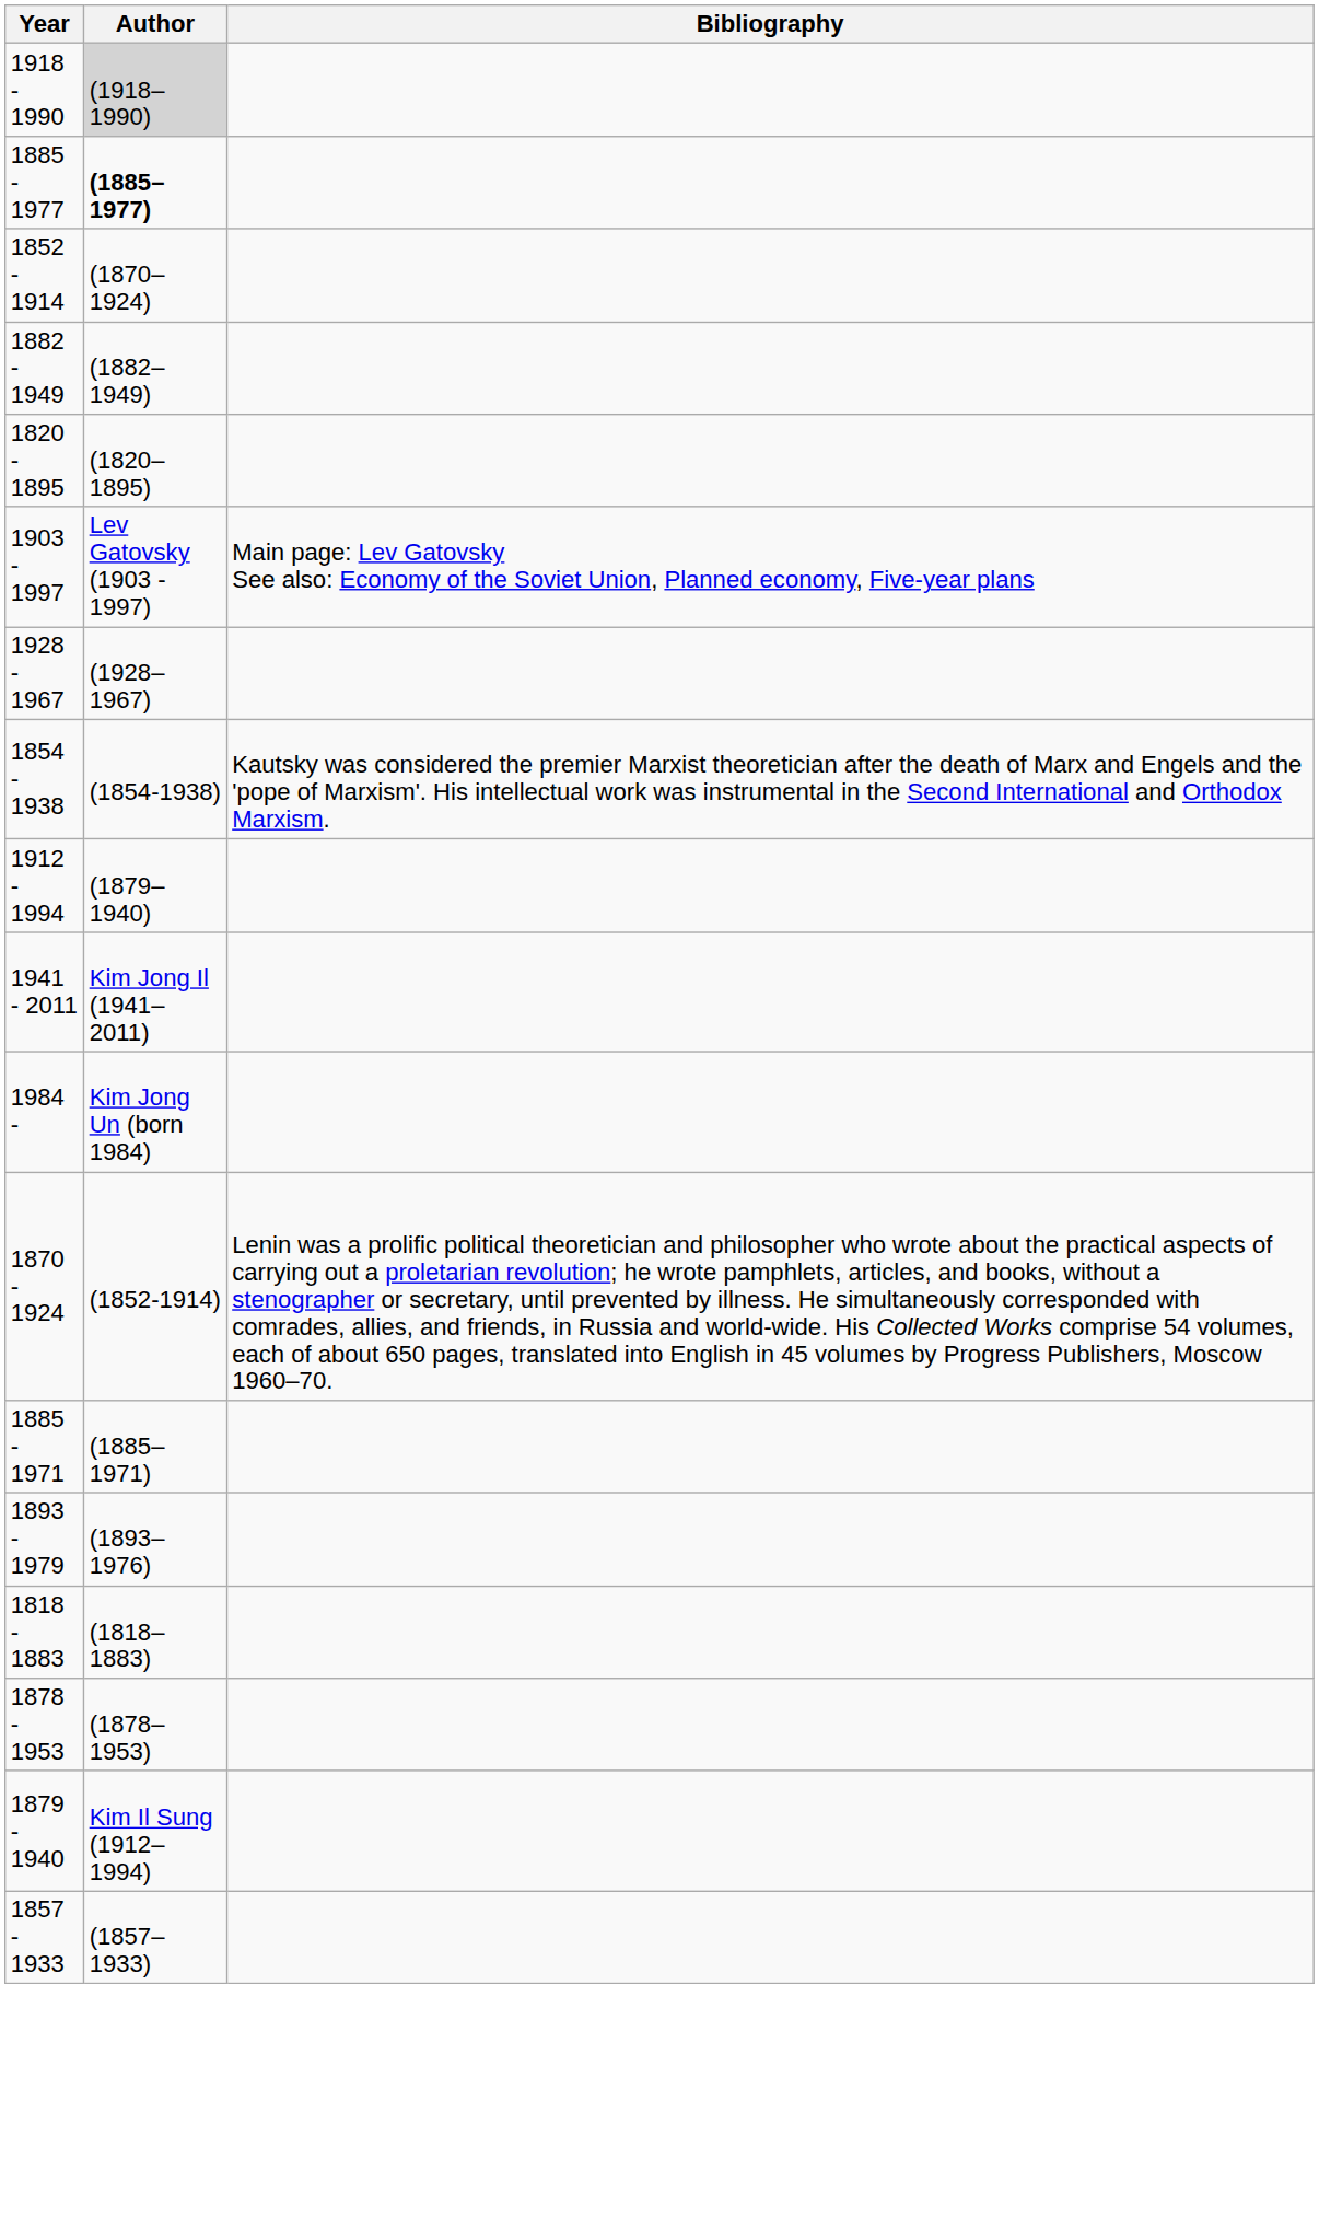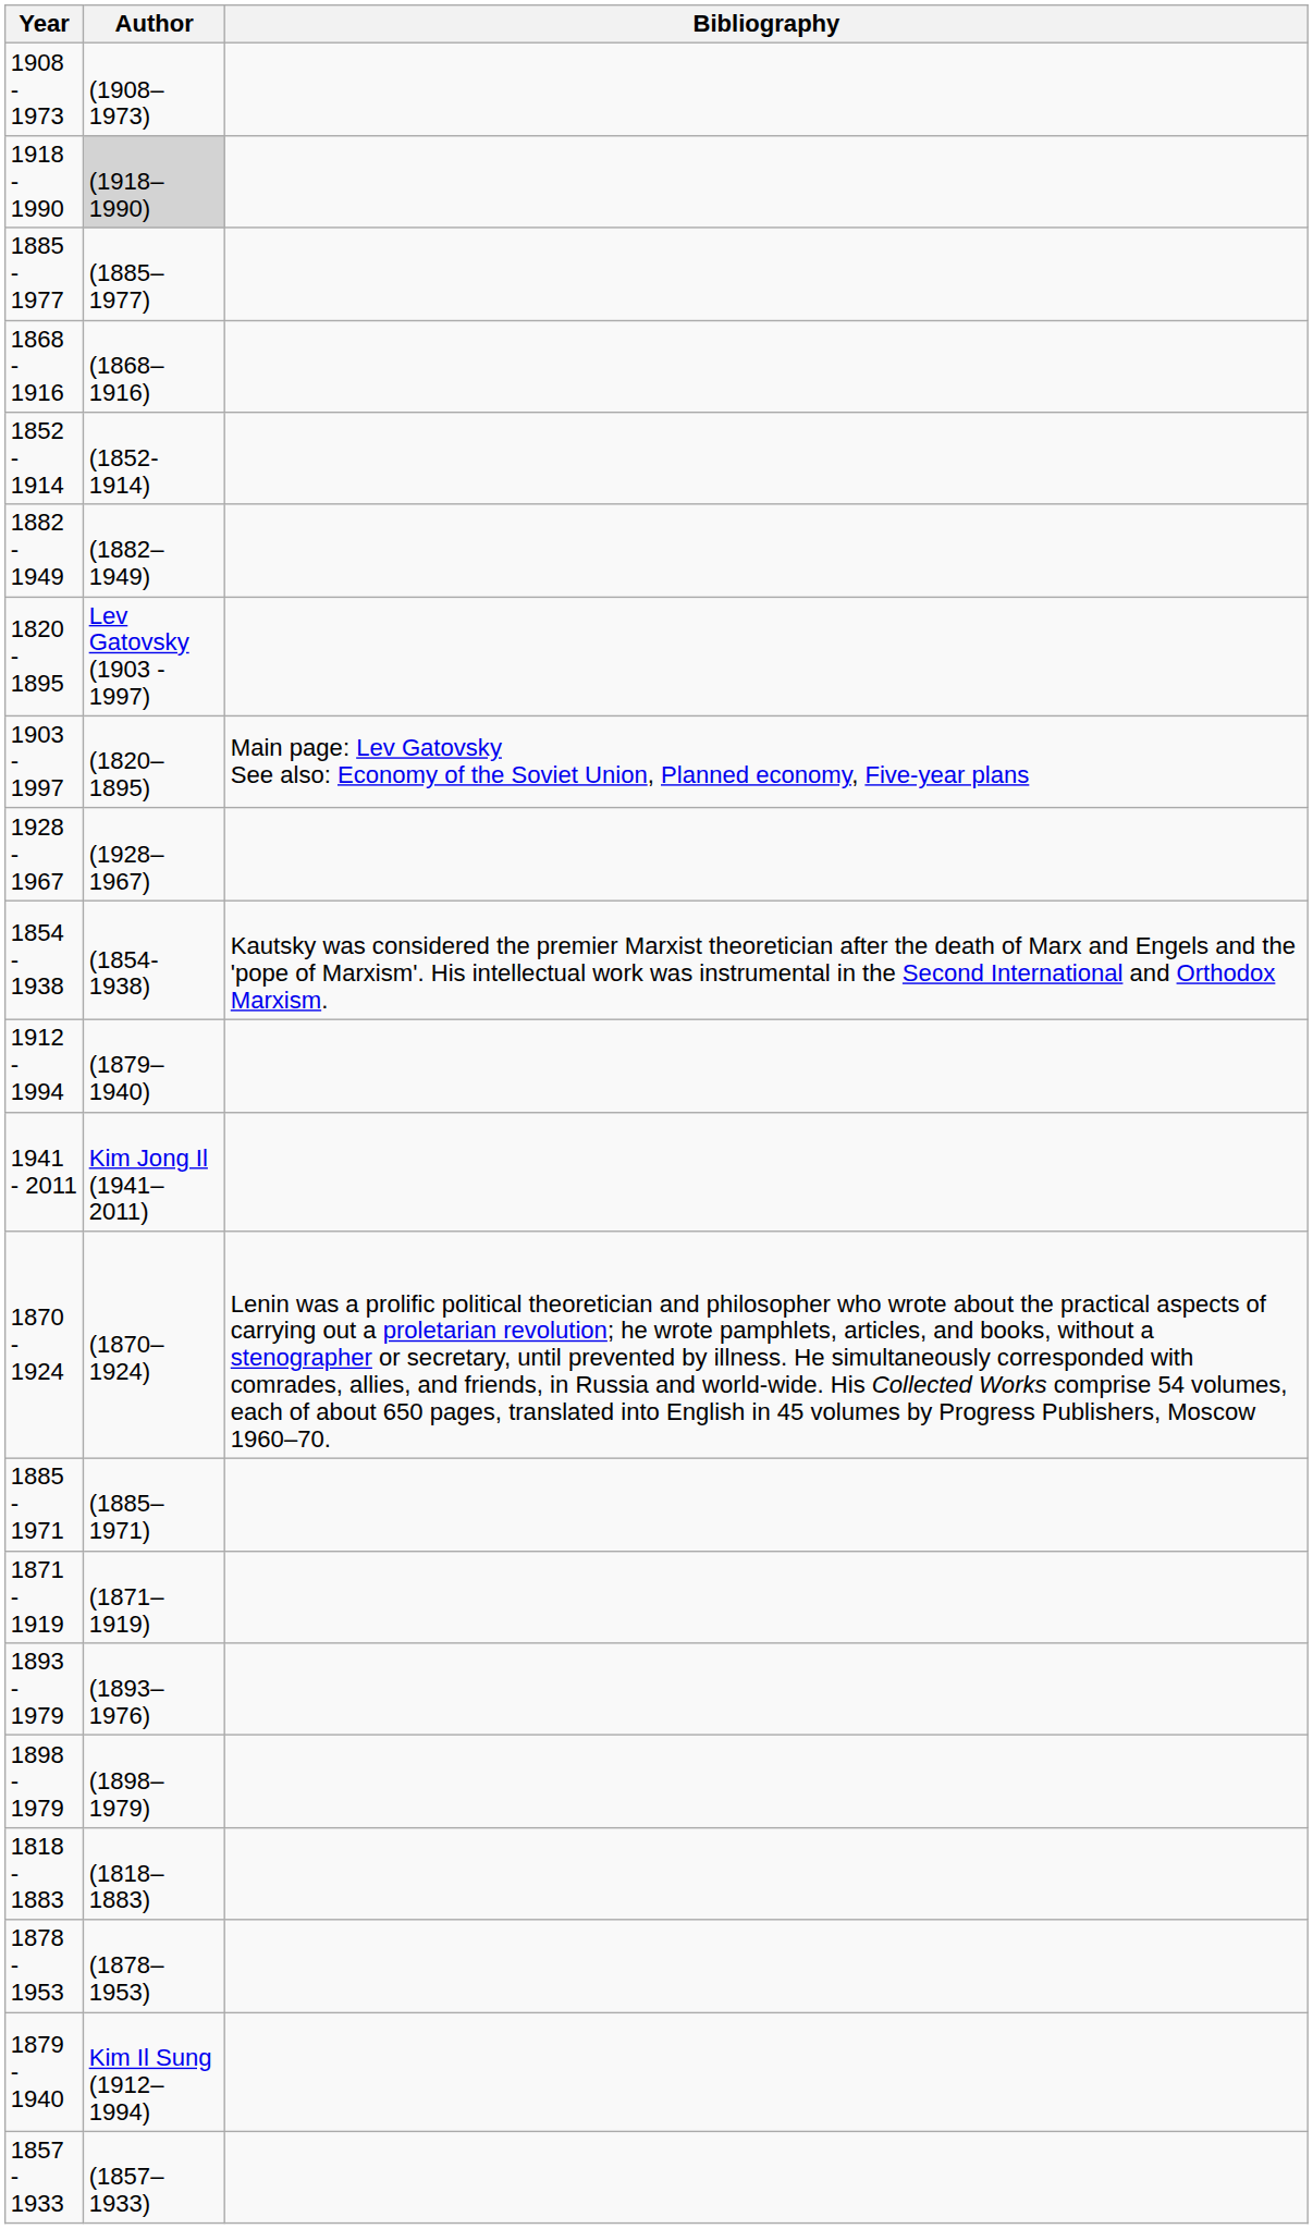 <table class="wikitable sortable">
 <tr>
 <th>Year</th>
 <th>Author</th>
 <th>Bibliography</th>
+</tr>
+<tr>
+<td>1908 - 1973</td>
+<td><br> (1908–1973)</td>
+<td></td>
 </tr>
 <tr>
 <td>1918 - 1990</td>
 <td style="background: lightgrey;"><br> (1918–1990)</td>
 <td></td>
 </tr>
 <tr>
 <td>1885 - 1977</td>
-<td><strong><br> (1885–1977)</strong></td>
+<td><br> (1885–1977)</td>
+<td></td>
+</tr>
+<tr>
+<td>1868 - 1916</td>
+<td><br> (1868–1916)</td>
 <td></td>
 </tr>
 <tr>
 <td>1852 - 1914</td>
-<td><br> (1870–1924)</td>
+<td><br> (1852-1914)</td>
 <td></td>
 </tr>
 <tr>
 <td>1882 - 1949</td>
 <td><br> (1882–1949)</td>
 <td></td>
 </tr>
 <tr>
 <td>1820 - 1895</td>
-<td><br> (1820–1895)</td>
+<td><a href='#'>Lev Gatovsky</a><br>(1903 - 1997)</td>
 <td><br></td>
 </tr>
 <tr>
 <td>1903 - 1997</td>
-<td><a href='#'>Lev Gatovsky</a><br>(1903 - 1997)</td>
+<td><br> (1820–1895)</td>
 <td>Main page: <a href='#'>Lev Gatovsky</a><br>See also: <a href='#'>Economy of the Soviet Union</a>, <a href='#'>Planned economy</a>, <a href='#'>Five-year plans</a></td>
 </tr>
 <tr>
 <td>1928 - 1967</td>
 <td><br> (1928–1967)</td>
 <td><br></td>
 </tr>
 <tr>
 <td>1854 - 1938</td>
 <td><br> (1854-1938)</td>
 <td><br>Kautsky was considered the premier Marxist theoretician after the death of Marx and Engels and the 'pope of Marxism'. His intellectual work was instrumental in the <a href='#'>Second International</a> and <a href='#'>Orthodox Marxism</a>.</td>
 </tr>
 <tr>
 <td>1912 - 1994</td>
 <td><br> (1879–1940)</td>
 <td><br></td>
 </tr>
 <tr>
 <td>1941 - 2011</td>
 <td><br><a href='#'>Kim Jong Il</a> (1941–2011)</td>
 <td><br></td>
 </tr>
 <tr>
-<td>1984 -</td>
-<td><br><a href='#'>Kim Jong Un</a> (born 1984)</td>
-<td><br></td>
-</tr>
-<tr>
 <td>1870 - 1924</td>
-<td><br> (1852-1914)</td>
+<td><br> (1870–1924)</td>
 <td><br><br>Lenin was a prolific political theoretician and philosopher who wrote about the practical aspects of carrying out a <a href='#'>proletarian revolution</a>; he wrote pamphlets, articles, and books, without a <a href='#'>stenographer</a> or secretary, until prevented by illness. He simultaneously corresponded with comrades, allies, and friends, in Russia and world-wide. His <em>Collected Works</em> comprise 54 volumes, each of about 650 pages, translated into English in 45 volumes by Progress Publishers, Moscow 1960–70.</td>
 </tr>
 <tr>
 <td>1885 - 1971</td>
 <td><br> (1885–1971)</td>
 <td><br></td>
 </tr>
 <tr>
+<td>1871 - 1919</td>
+<td><br> (1871–1919)</td>
+<td><br></td>
+</tr>
+<tr>
 <td>1893 - 1979</td>
 <td><br> (1893–1976)</td>
+<td><br></td>
+</tr>
+<tr>
+<td>1898 - 1979</td>
+<td><br> (1898–1979)</td>
 <td><br></td>
 </tr>
 <tr>
 <td>1818 - 1883</td>
 <td><br> (1818–1883)</td>
 <td><br></td>
 </tr>
 <tr>
 <td>1878 - 1953</td>
 <td><br> (1878–1953)</td>
 <td></td>
 </tr>
 <tr>
 <td>1879 - 1940</td>
 <td><br><a href='#'>Kim Il Sung</a> (1912–1994)</td>
 <td><br></td>
 </tr>
 <tr>
 <td>1857 - 1933</td>
 <td><br> (1857–1933)</td>
 <td></td>
 </tr>
 </table>
